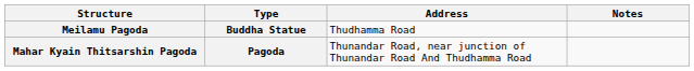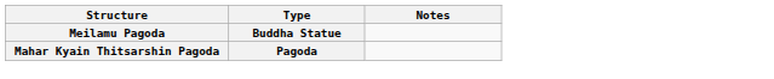 <table class="wikitable" border="1">
 <tr>
 <th width="250">Structure</th>
 <th width="150">Type</th>
-<th width="300">Address</th>
 <th width="150">Notes</th>
 </tr>
 <tr>
 <th>Meilamu Pagoda</th>
 <th>Buddha Statue</th>
-<td>Thudhamma Road</td>
 <td></td>
 </tr>
 <tr>
 <th>Mahar Kyain Thitsarshin Pagoda</th>
 <th>Pagoda</th>
-<td>Thunandar Road, near junction of Thunandar Road And Thudhamma Road</td>
 <td></td>
 </tr>
 </table>
